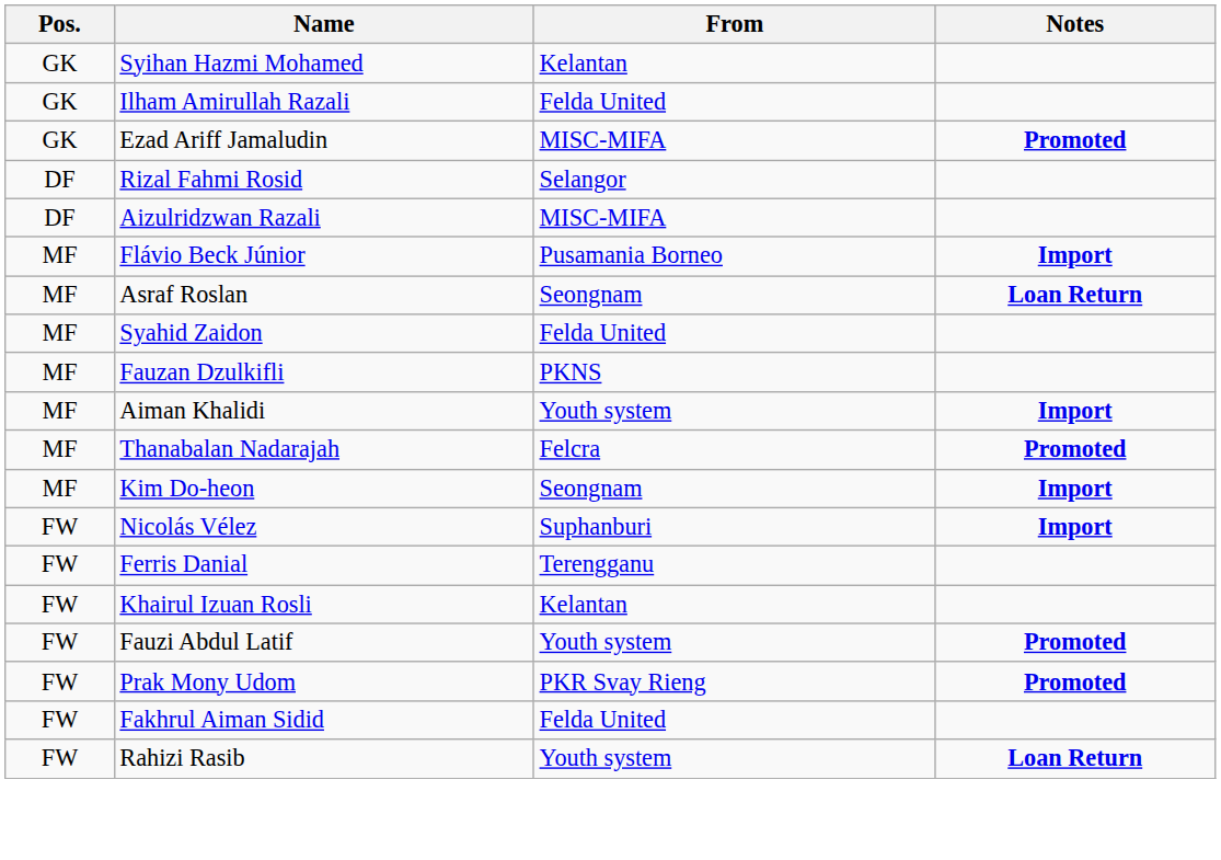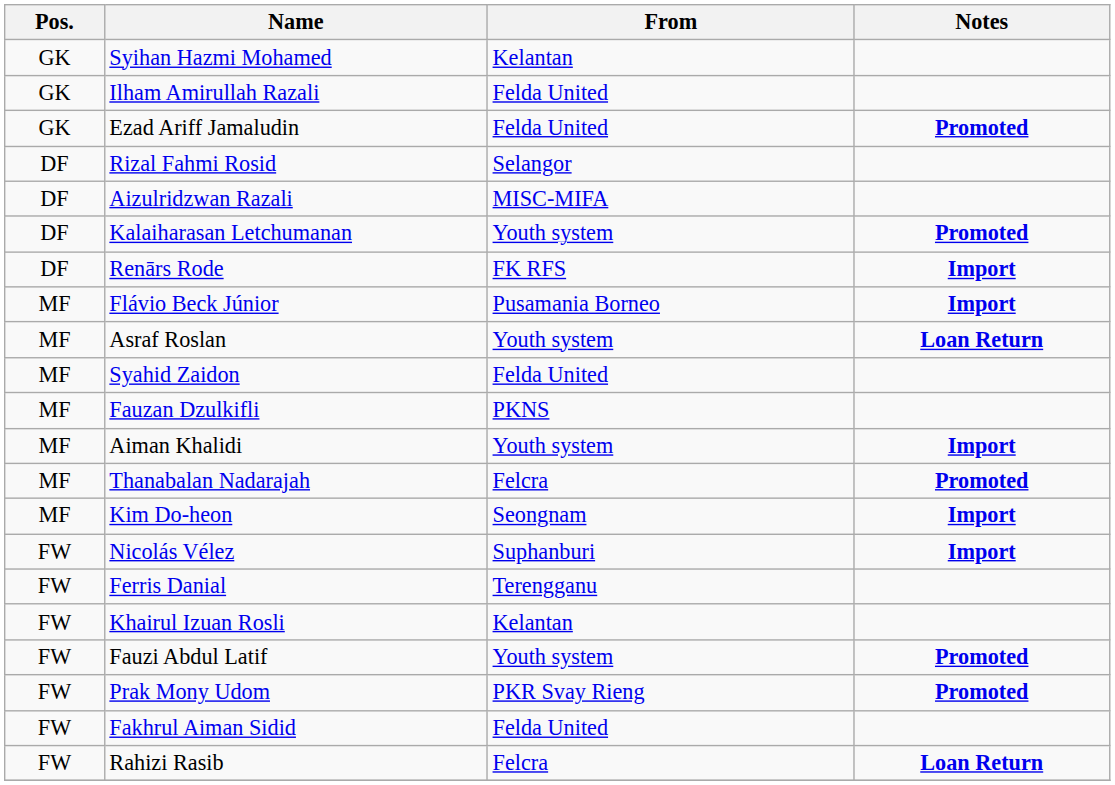 <table class="wikitable" style="text-align:center; font-size:100%; width:90%;">
 <tr>
 <th style="width:2%">Pos.</th>
 <th style="width:10%">Name</th>
 <th style="width:10%">From</th>
 <th style="width:6%">Notes</th>
 </tr>
 <tr>
 <td>GK</td>
 <td align=left> <a href='#'>Syihan Hazmi Mohamed</a></td>
 <td align=left> <a href='#'>Kelantan</a></td>
 <td></td>
 </tr>
 <tr>
 <td>GK</td>
 <td align=left> <a href='#'>Ilham Amirullah Razali</a></td>
 <td align=left> <a href='#'>Felda United</a></td>
 <td></td>
 </tr>
 <tr>
 <td>GK</td>
 <td align=left> Ezad Ariff Jamaludin</td>
-<td align=left> <a href='#'>MISC-MIFA</a></td>
+<td align=left> <a href='#'>Felda United</a></td>
 <td><strong><a href='#'>Promoted</a></strong></td>
 </tr>
 <tr>
 <td>DF</td>
 <td align=left> <a href='#'>Rizal Fahmi Rosid</a></td>
 <td align=left> <a href='#'>Selangor</a></td>
 <td></td>
 </tr>
 <tr>
 <td>DF</td>
 <td align=left> <a href='#'>Aizulridzwan Razali</a></td>
 <td align=left> <a href='#'>MISC-MIFA</a></td>
 <td></td>
 </tr>
 <tr>
+<td>DF</td>
+<td align=left> <a href='#'>Kalaiharasan Letchumanan</a></td>
+<td align=left> <a href='#'>Youth system</a></td>
+<td><strong><a href='#'>Promoted</a></strong></td>
+</tr>
+<tr>
+<td>DF</td>
+<td align=left> <a href='#'>Renārs Rode</a></td>
+<td align=left> <a href='#'>FK RFS</a></td>
+<td><strong><a href='#'>Import</a></strong></td>
+</tr>
+<tr>
 <td>MF</td>
 <td align=left> <a href='#'>Flávio Beck Júnior</a></td>
 <td align=left> <a href='#'>Pusamania Borneo</a></td>
 <td><strong><a href='#'>Import</a></strong></td>
 </tr>
 <tr>
 <td>MF</td>
 <td align=left> Asraf Roslan</td>
-<td align=left> <a href='#'>Seongnam</a></td>
+<td align=left> <a href='#'>Youth system</a></td>
 <td><strong><a href='#'>Loan Return</a></strong></td>
 </tr>
 <tr>
 <td>MF</td>
 <td align=left> <a href='#'>Syahid Zaidon</a></td>
 <td align=left> <a href='#'>Felda United</a></td>
 <td></td>
 </tr>
 <tr>
 <td>MF</td>
 <td align=left> <a href='#'>Fauzan Dzulkifli</a></td>
 <td align=left> <a href='#'>PKNS</a></td>
 <td></td>
 </tr>
 <tr>
 <td>MF</td>
 <td align=left> Aiman Khalidi</td>
 <td align=left> <a href='#'>Youth system</a></td>
 <td><strong><a href='#'>Import</a></strong></td>
 </tr>
 <tr>
 <td>MF</td>
 <td align=left> <a href='#'>Thanabalan Nadarajah</a></td>
 <td align=left> <a href='#'>Felcra</a></td>
 <td><strong><a href='#'>Promoted</a></strong></td>
 </tr>
 <tr>
 <td>MF</td>
 <td align=left> <a href='#'>Kim Do-heon</a></td>
 <td align=left> <a href='#'>Seongnam</a></td>
 <td><strong><a href='#'>Import</a></strong></td>
 </tr>
 <tr>
 <td>FW</td>
 <td align=left> <a href='#'>Nicolás Vélez</a></td>
 <td align=left> <a href='#'>Suphanburi</a></td>
 <td><strong><a href='#'>Import</a></strong></td>
 </tr>
 <tr>
 <td>FW</td>
 <td align=left> <a href='#'>Ferris Danial</a></td>
 <td align=left> <a href='#'>Terengganu</a></td>
 <td></td>
 </tr>
 <tr>
 <td>FW</td>
 <td align=left> <a href='#'>Khairul Izuan Rosli</a></td>
 <td align=left> <a href='#'>Kelantan</a></td>
 <td></td>
 </tr>
 <tr>
 <td>FW</td>
 <td align=left> Fauzi Abdul Latif</td>
 <td align=left> <a href='#'>Youth system</a></td>
 <td><strong><a href='#'>Promoted</a></strong></td>
 </tr>
 <tr>
 <td>FW</td>
 <td align=left> <a href='#'>Prak Mony Udom</a></td>
 <td align=left> <a href='#'>PKR Svay Rieng</a></td>
 <td><strong><a href='#'>Promoted</a></strong></td>
 </tr>
 <tr>
 <td>FW</td>
 <td align=left> <a href='#'>Fakhrul Aiman Sidid</a></td>
 <td align=left> <a href='#'>Felda United</a></td>
 <td></td>
 </tr>
 <tr>
 <td>FW</td>
 <td align=left> Rahizi Rasib</td>
-<td align=left> <a href='#'>Youth system</a></td>
+<td align=left> <a href='#'>Felcra</a></td>
 <td><strong><a href='#'>Loan Return</a></strong></td>
 </tr>
 <tr>
 </tr>
 </table>
